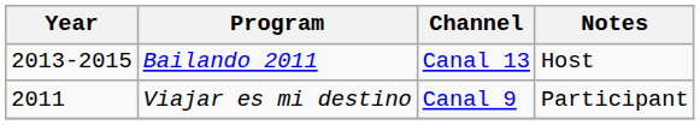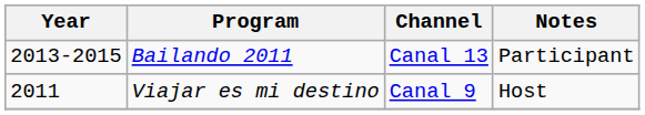 <table class="wikitable" style="font-size: 90%;">
 <tr>
 <th>Year</th>
 <th>Program</th>
 <th>Channel</th>
 <th>Notes</th>
 </tr>
 <tr>
 <td>2013-2015</td>
 <td><em><a href='#'>Bailando 2011</a></em></td>
 <td><a href='#'>Canal 13</a></td>
-<td>Host</td>
+<td>Participant</td>
 </tr>
 <tr>
 <td>2011</td>
 <td><em>Viajar es mi destino</em></td>
 <td><a href='#'>Canal 9</a></td>
-<td>Participant</td>
+<td>Host</td>
 </tr>
 <tr>
 </tr>
 </table>
